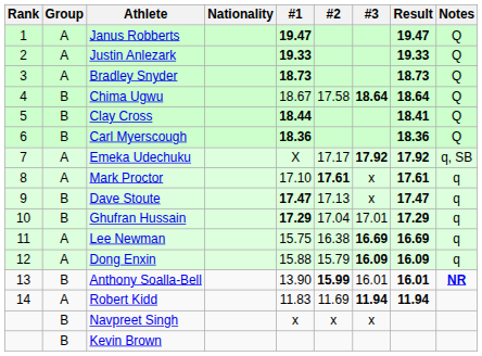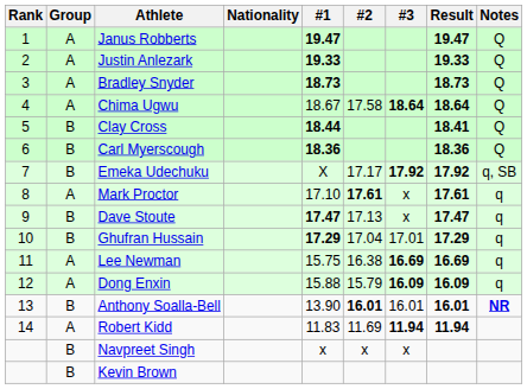 <table class="wikitable sortable" style="text-align:center">
 <tr>
 <th>Rank</th>
 <th>Group</th>
 <th>Athlete</th>
 <th>Nationality</th>
 <th>#1</th>
 <th>#2</th>
 <th>#3</th>
 <th>Result</th>
 <th>Notes</th>
 </tr>
 <tr bgcolor=ccffcc>
 <td>1</td>
 <td>A</td>
 <td align="left"><a href='#'>Janus Robberts</a></td>
 <td align=left></td>
 <td><strong>19.47</strong></td>
 <td></td>
 <td></td>
 <td><strong>19.47</strong></td>
 <td>Q</td>
 </tr>
 <tr bgcolor=ccffcc>
 <td>2</td>
 <td>A</td>
 <td align="left"><a href='#'>Justin Anlezark</a></td>
 <td align=left></td>
 <td><strong>19.33</strong></td>
 <td></td>
 <td></td>
 <td><strong>19.33</strong></td>
 <td>Q</td>
 </tr>
 <tr bgcolor=ccffcc>
 <td>3</td>
 <td>A</td>
 <td align="left"><a href='#'>Bradley Snyder</a></td>
 <td align=left></td>
 <td><strong>18.73</strong></td>
 <td></td>
 <td></td>
 <td><strong>18.73</strong></td>
 <td>Q</td>
 </tr>
 <tr bgcolor=ccffcc>
 <td>4</td>
-<td>B</td>
+<td>A</td>
 <td align="left"><a href='#'>Chima Ugwu</a></td>
 <td align=left></td>
 <td>18.67</td>
 <td>17.58</td>
 <td><strong>18.64</strong></td>
 <td><strong>18.64</strong></td>
 <td>Q</td>
 </tr>
 <tr bgcolor=ccffcc>
 <td>5</td>
 <td>B</td>
 <td align="left"><a href='#'>Clay Cross</a></td>
 <td align=left></td>
 <td><strong>18.44</strong></td>
 <td></td>
 <td></td>
 <td><strong>18.41</strong></td>
 <td>Q</td>
 </tr>
 <tr bgcolor=ccffcc>
 <td>6</td>
 <td>B</td>
 <td align="left"><a href='#'>Carl Myerscough</a></td>
 <td align=left></td>
 <td><strong>18.36</strong></td>
 <td></td>
 <td></td>
 <td><strong>18.36</strong></td>
 <td>Q</td>
 </tr>
 <tr bgcolor=ddffdd>
 <td>7</td>
-<td>A</td>
+<td>B</td>
 <td align="left"><a href='#'>Emeka Udechuku</a></td>
 <td align=left></td>
 <td>X</td>
 <td>17.17</td>
 <td><strong>17.92</strong></td>
 <td><strong>17.92</strong></td>
 <td>q, SB</td>
 </tr>
 <tr bgcolor=ddffdd>
 <td>8</td>
 <td>A</td>
 <td align="left"><a href='#'>Mark Proctor</a></td>
 <td align=left></td>
 <td>17.10</td>
 <td><strong>17.61</strong></td>
 <td>x</td>
 <td><strong>17.61</strong></td>
 <td>q</td>
 </tr>
 <tr bgcolor=ddffdd>
 <td>9</td>
 <td>B</td>
 <td align="left"><a href='#'>Dave Stoute</a></td>
 <td align=left></td>
 <td><strong>17.47</strong></td>
 <td>17.13</td>
 <td>x</td>
 <td><strong>17.47</strong></td>
 <td>q</td>
 </tr>
 <tr bgcolor=ddffdd>
 <td>10</td>
 <td>B</td>
 <td align="left"><a href='#'>Ghufran Hussain</a></td>
 <td align=left></td>
 <td><strong>17.29</strong></td>
 <td>17.04</td>
 <td>17.01</td>
 <td><strong>17.29</strong></td>
 <td>q</td>
 </tr>
 <tr bgcolor=ddffdd>
 <td>11</td>
 <td>A</td>
 <td align="left"><a href='#'>Lee Newman</a></td>
 <td align=left></td>
 <td>15.75</td>
 <td>16.38</td>
 <td><strong>16.69</strong></td>
 <td><strong>16.69</strong></td>
 <td>q</td>
 </tr>
 <tr bgcolor=ddffdd>
 <td>12</td>
 <td>A</td>
 <td align="left"><a href='#'>Dong Enxin</a></td>
 <td align=left></td>
 <td>15.88</td>
 <td>15.79</td>
 <td><strong>16.09</strong></td>
 <td><strong>16.09</strong></td>
 <td>q</td>
 </tr>
 <tr>
 <td>13</td>
 <td>B</td>
 <td align="left"><a href='#'>Anthony Soalla-Bell</a></td>
 <td align=left></td>
 <td>13.90</td>
-<td><strong>15.99</strong></td>
+<td><strong>16.01</strong></td>
 <td>16.01</td>
 <td><strong>16.01</strong></td>
 <td><strong><a href='#'>NR</a></strong></td>
 </tr>
 <tr>
 <td>14</td>
 <td>A</td>
 <td align="left"><a href='#'>Robert Kidd</a></td>
 <td align=left></td>
 <td>11.83</td>
 <td>11.69</td>
 <td><strong>11.94</strong></td>
 <td><strong>11.94</strong></td>
 <td></td>
 </tr>
 <tr>
 <td></td>
 <td>B</td>
 <td align="left"><a href='#'>Navpreet Singh</a></td>
 <td align=left></td>
 <td>x</td>
 <td>x</td>
 <td>x</td>
 <td><strong></strong></td>
 <td></td>
 </tr>
 <tr>
 <td></td>
 <td>B</td>
 <td align="left"><a href='#'>Kevin Brown</a></td>
 <td align=left></td>
 <td></td>
 <td></td>
 <td></td>
 <td><strong></strong></td>
 <td></td>
 </tr>
 </table>
